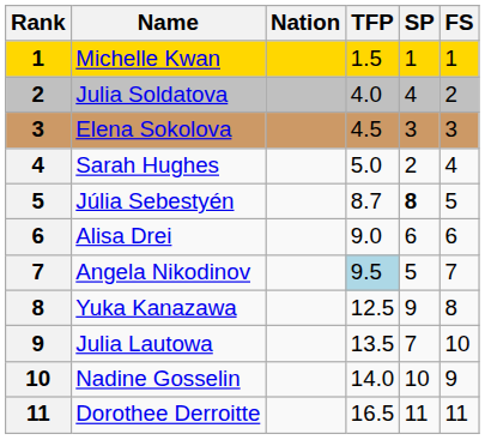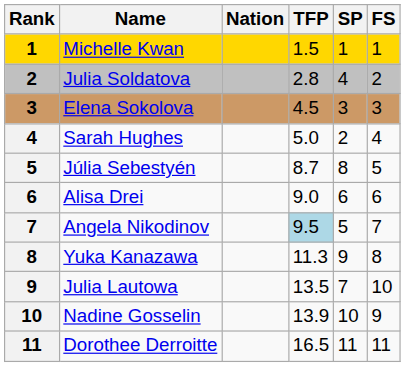 <table class="wikitable">
 <tr>
 <th>Rank</th>
 <th>Name</th>
 <th>Nation</th>
 <th>TFP</th>
 <th>SP</th>
 <th>FS</th>
 </tr>
 <tr bgcolor="gold">
 <td align="center"><strong>1</strong></td>
 <td><a href='#'>Michelle Kwan</a></td>
 <td></td>
 <td>1.5</td>
 <td>1</td>
 <td>1</td>
 </tr>
 <tr bgcolor="silver">
 <td align="center"><strong>2</strong></td>
 <td><a href='#'>Julia Soldatova</a></td>
 <td></td>
-<td>4.0</td>
+<td>2.8</td>
 <td>4</td>
 <td>2</td>
 </tr>
 <tr bgcolor="cc9966">
 <td align="center"><strong>3</strong></td>
 <td><a href='#'>Elena Sokolova</a></td>
 <td></td>
 <td>4.5</td>
 <td>3</td>
 <td>3</td>
 </tr>
 <tr>
 <th>4</th>
 <td><a href='#'>Sarah Hughes</a></td>
 <td></td>
 <td>5.0</td>
 <td>2</td>
 <td>4</td>
 </tr>
 <tr>
 <th>5</th>
 <td><a href='#'>Júlia Sebestyén</a></td>
 <td></td>
 <td>8.7</td>
-<td><strong>8</strong></td>
+<td>8</td>
 <td>5</td>
 </tr>
 <tr>
 <th>6</th>
 <td><a href='#'>Alisa Drei</a></td>
 <td></td>
 <td>9.0</td>
 <td>6</td>
 <td>6</td>
 </tr>
 <tr>
 <th>7</th>
 <td><a href='#'>Angela Nikodinov</a></td>
 <td></td>
 <td style="background: lightblue;">9.5</td>
 <td>5</td>
 <td>7</td>
 </tr>
 <tr>
 <th>8</th>
 <td><a href='#'>Yuka Kanazawa</a></td>
 <td></td>
-<td>12.5</td>
+<td>11.3</td>
 <td>9</td>
 <td>8</td>
 </tr>
 <tr>
 <th>9</th>
 <td><a href='#'>Julia Lautowa</a></td>
 <td></td>
 <td>13.5</td>
 <td>7</td>
 <td>10</td>
 </tr>
 <tr>
 <th>10</th>
 <td><a href='#'>Nadine Gosselin</a></td>
 <td></td>
-<td>14.0</td>
+<td>13.9</td>
 <td>10</td>
 <td>9</td>
 </tr>
 <tr>
 <th>11</th>
 <td><a href='#'>Dorothee Derroitte</a></td>
 <td></td>
 <td>16.5</td>
 <td>11</td>
 <td>11</td>
 </tr>
 </table>
